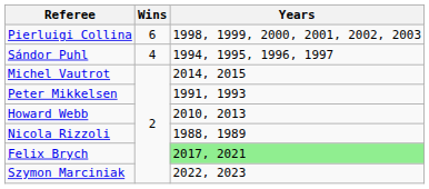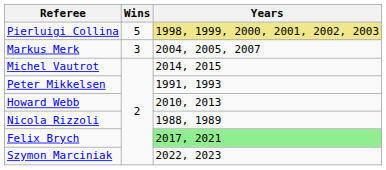 <table class="wikitable sortable">
 <tr>
 <th>Referee</th>
 <th>Wins</th>
 <th>Years</th>
 </tr>
 <tr>
 <td> <a href='#'>Pierluigi Collina</a></td>
-<td align="center">6</td>
-<td>1998, 1999, 2000, 2001, 2002, 2003</td>
+<td align="center">5</td>
+<td style="background: khaki;">1998, 1999, 2000, 2001, 2002, 2003</td>
 </tr>
 <tr>
-<td> <a href='#'>Sándor Puhl</a></td>
-<td align="center">4</td>
-<td>1994, 1995, 1996, 1997</td>
+<td> <a href='#'>Markus Merk</a></td>
+<td align="center">3</td>
+<td>2004, 2005, 2007</td>
 </tr>
 <tr>
 <td> <a href='#'>Michel Vautrot</a></td>
 <td rowspan="6" align="center">2</td>
 <td>2014, 2015</td>
 </tr>
 <tr>
 <td> <a href='#'>Peter Mikkelsen</a></td>
 <td>1991, 1993</td>
 </tr>
 <tr>
 <td> <a href='#'>Howard Webb</a></td>
 <td>2010, 2013</td>
 </tr>
 <tr>
 <td> <a href='#'>Nicola Rizzoli</a></td>
 <td>1988, 1989</td>
 </tr>
 <tr>
 <td> <a href='#'>Felix Brych</a></td>
 <td style="background: lightgreen;">2017, 2021</td>
 </tr>
 <tr>
 <td> <a href='#'>Szymon Marciniak</a></td>
 <td>2022, 2023</td>
 </tr>
 </table>
